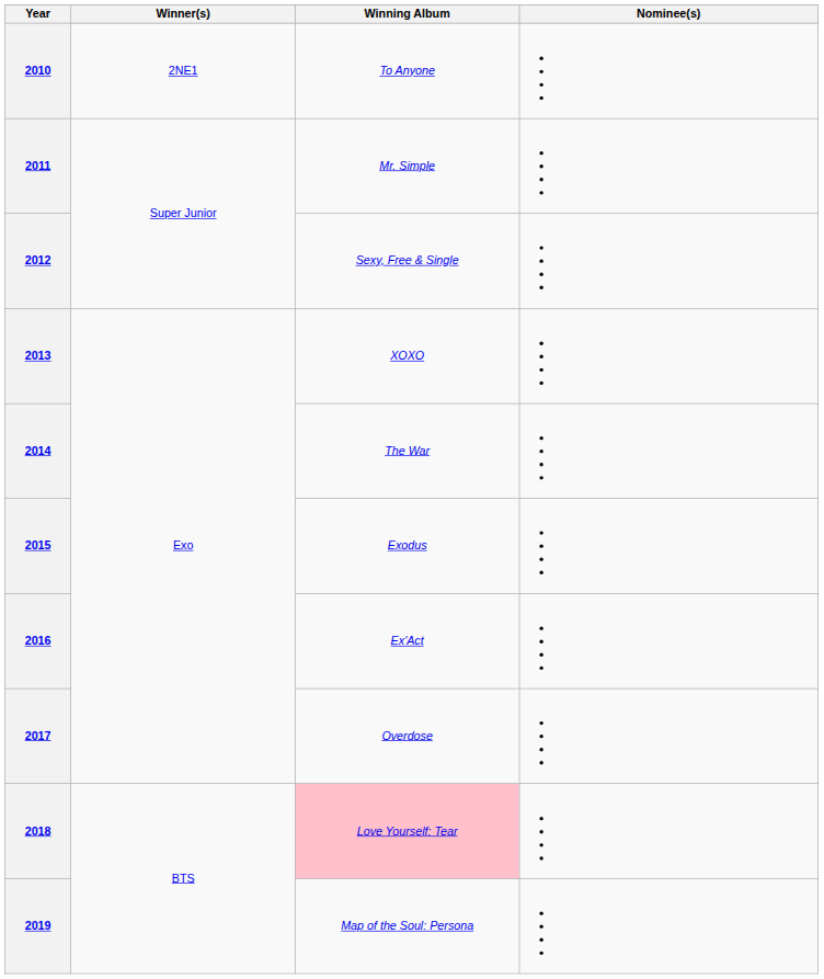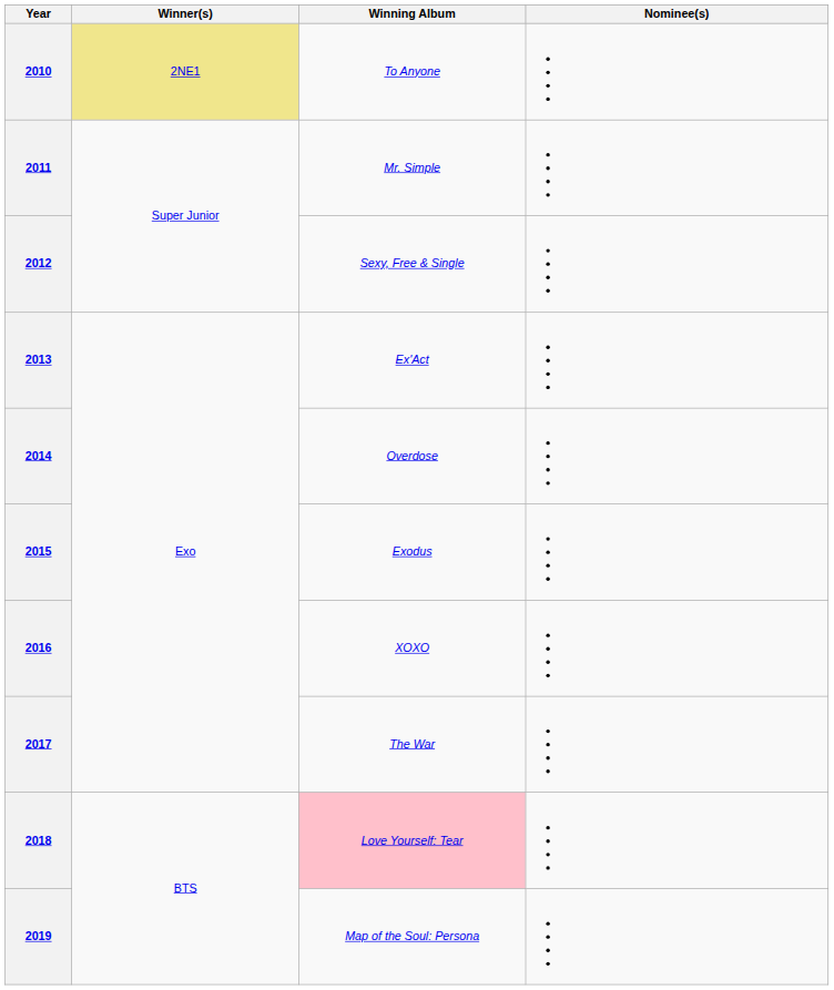 <table class="wikitable sortable" rowspan="2" style="text-align:center; width:70%;">
 <tr style="background:#bebebe;">
 <th scope="col" style="width:8%;">Year</th>
 <th scope="col" style="width:27%;">Winner(s)</th>
 <th scope="col" style="width:27%;">Winning Album</th>
 <th scope="col" class="unsortable" style="width:36%;">Nominee(s)</th>
 </tr>
 <tr>
 <th scope="row" style="text-align:center"><a href='#'>2010</a></th>
-<td><a href='#'>2NE1</a></td>
+<td style="background: khaki;"><a href='#'>2NE1</a></td>
 <td><em><a href='#'>To Anyone</a></em></td>
 <td><br><ul><li></li><li></li><li></li><li></li></ul></td>
 </tr>
 <tr>
 <th scope="row" style="text-align:center"><a href='#'>2011</a></th>
 <td rowspan="2"><a href='#'>Super Junior</a></td>
 <td><em><a href='#'>Mr. Simple</a></em></td>
 <td><br><ul><li></li><li></li><li></li><li></li></ul></td>
 </tr>
 <tr>
 <th scope="row" style="text-align:center"><a href='#'>2012</a></th>
 <td><em><a href='#'>Sexy, Free & Single</a></em></td>
 <td><br><ul><li></li><li></li><li></li><li></li></ul></td>
 </tr>
 <tr>
 <th scope="row" style="text-align:center"><a href='#'>2013</a></th>
 <td rowspan="5"><a href='#'>Exo</a></td>
-<td><em><a href='#'>XOXO</a></em></td>
+<td><em><a href='#'>Ex'Act</a></em></td>
 <td><br><ul><li></li><li></li><li></li><li></li></ul></td>
 </tr>
 <tr>
 <th scope="row" style="text-align:center"><a href='#'>2014</a></th>
-<td><em><a href='#'>The War</a></em></td>
+<td><em><a href='#'>Overdose</a></em></td>
 <td><br><ul><li></li><li></li><li></li><li></li></ul></td>
 </tr>
 <tr>
 <th scope="row" style="text-align:center"><a href='#'>2015</a></th>
 <td><em><a href='#'>Exodus</a></em></td>
 <td><br><ul><li></li><li></li><li></li><li></li></ul></td>
 </tr>
 <tr>
 <th scope="row" style="text-align:center"><a href='#'>2016</a></th>
-<td><em><a href='#'>Ex'Act</a></em></td>
+<td><em><a href='#'>XOXO</a></em></td>
 <td><br><ul><li></li><li></li><li></li><li></li></ul></td>
 </tr>
 <tr>
 <th scope="row" style="text-align:center"><a href='#'>2017</a></th>
-<td><em><a href='#'>Overdose</a></em></td>
+<td><em><a href='#'>The War</a></em></td>
 <td><br><ul><li></li><li></li><li></li><li></li></ul></td>
 </tr>
 <tr>
 <th scope="row" style="text-align:center"><a href='#'>2018</a></th>
 <td rowspan="2"><a href='#'>BTS</a></td>
 <td style="background: pink;"><em><a href='#'>Love Yourself: Tear</a></em></td>
 <td><br><ul><li></li><li></li><li></li><li></li></ul></td>
 </tr>
 <tr>
 <th scope="row" style="text-align:center"><a href='#'>2019</a></th>
 <td><em><a href='#'>Map of the Soul: Persona</a></em></td>
 <td><br><ul><li></li><li></li><li></li><li></li></ul></td>
 </tr>
 </table>
